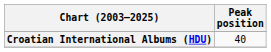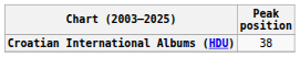 <table class="wikitable sortable plainrowheaders">
 <tr>
 <th scope="col">Chart (2003–2025)</th>
 <th scope="col">Peak<br>position</th>
 </tr>
 <tr>
 </tr>
 <tr>
 <th scope="row">Croatian International Albums (<a href='#'>HDU</a>)</th>
-<td align="center">40</td>
+<td align="center">38</td>
 </tr>
 <tr>
 </tr>
 </table>
